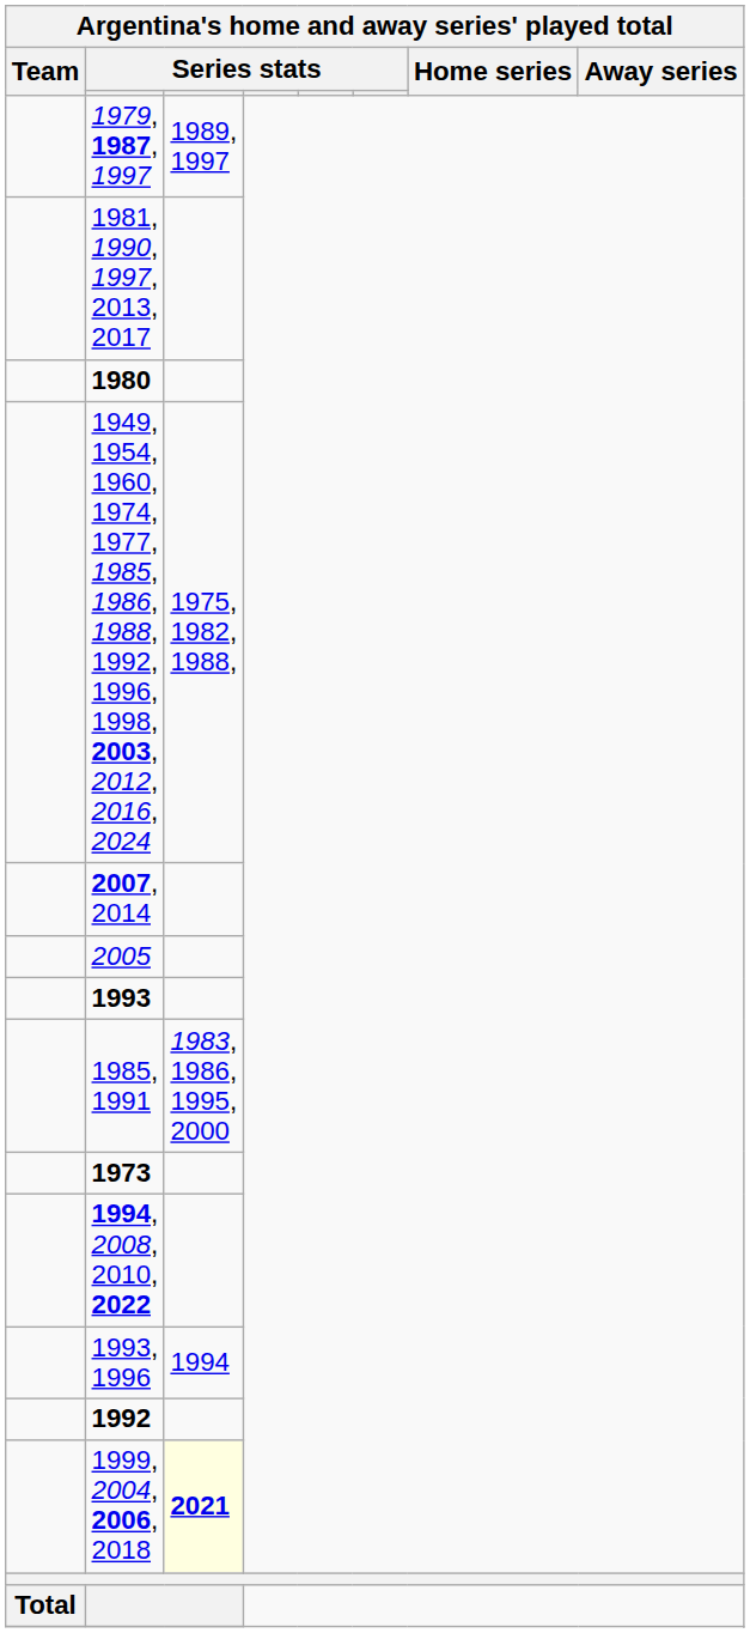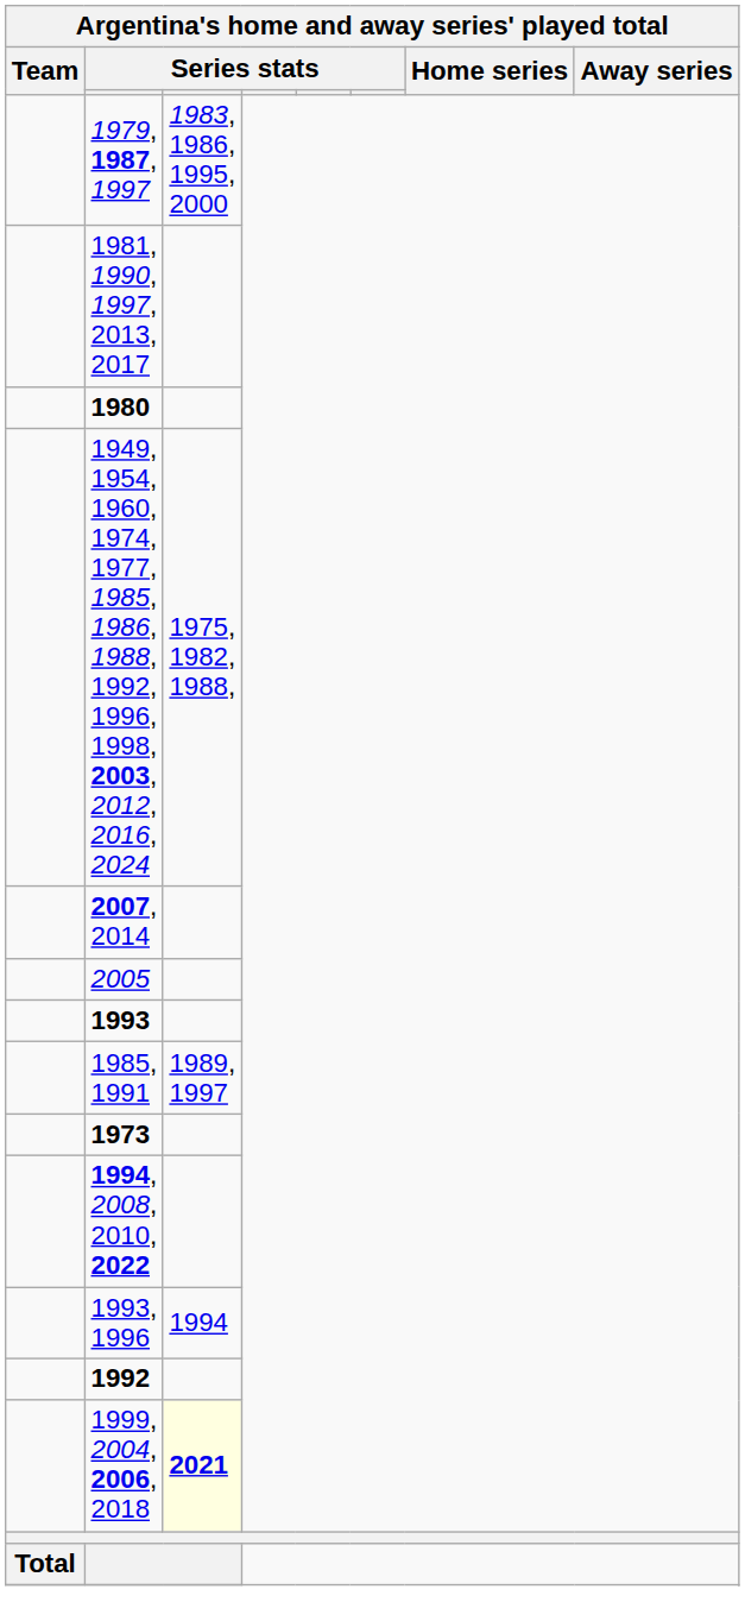 <table class="wikitable">
 <tr>
 <th colspan=8>Argentina's home and away series' played total</th>
 </tr>
 <tr>
 <th rowspan=2>Team</th>
 <th colspan=5>Series stats</th>
 <th rowspan=2>Home series</th>
 <th rowspan=2>Away series</th>
 </tr>
 <tr>
 <th style="width:30px; padding:1px;"></th>
 <th style="width:30px; padding:1px;"></th>
 <th style="width:30px; padding:1px;"></th>
 <th style="width:30px; padding:1px;"></th>
 <th style="width:30px; padding:1px;"></th>
 </tr>
 <tr>
 <td><br></td>
 <td><em><a href='#'>1979</a></em>, <strong><a href='#'>1987</a></strong>, <em><a href='#'>1997</a></em></td>
-<td><a href='#'>1989</a>, <a href='#'>1997</a></td>
+<td><em><a href='#'>1983</a></em>, <a href='#'>1986</a>, <a href='#'>1995</a>, <a href='#'>2000</a></td>
 </tr>
 <tr>
 <td><br></td>
 <td><a href='#'>1981</a>, <em><a href='#'>1990</a></em>, <em><a href='#'>1997</a></em>, <a href='#'>2013</a>, <a href='#'>2017</a></td>
 <td></td>
 </tr>
 <tr>
 <td><br></td>
 <td><strong>1980</strong></td>
 <td></td>
 </tr>
 <tr>
 <td><br></td>
 <td><a href='#'>1949</a>, <a href='#'>1954</a>, <a href='#'>1960</a>, <a href='#'>1974</a>, <a href='#'>1977</a>,<br><em><a href='#'>1985</a></em>, <em><a href='#'>1986</a></em>, <em><a href='#'>1988</a></em>, <a href='#'>1992</a>, <a href='#'>1996</a>,<br><a href='#'>1998</a>, <strong><a href='#'>2003</a></strong>, <em><a href='#'>2012</a></em>, <em><a href='#'>2016</a></em>, <em><a href='#'>2024</a></em></td>
 <td><a href='#'>1975</a>, <a href='#'>1982</a>, <a href='#'>1988</a>,</td>
 </tr>
 <tr>
 <td><br></td>
 <td><strong><a href='#'>2007</a></strong>, <a href='#'>2014</a></td>
 <td></td>
 </tr>
 <tr>
 <td><br></td>
 <td><em><a href='#'>2005</a></em></td>
 <td></td>
 </tr>
 <tr>
 <td><br></td>
 <td><strong>1993</strong></td>
 <td></td>
 </tr>
 <tr>
 <td><br></td>
 <td><a href='#'>1985</a>, <a href='#'>1991</a></td>
-<td><em><a href='#'>1983</a></em>, <a href='#'>1986</a>, <a href='#'>1995</a>, <a href='#'>2000</a></td>
+<td><a href='#'>1989</a>, <a href='#'>1997</a></td>
 </tr>
 <tr>
 <td><br></td>
 <td><strong>1973</strong></td>
 <td></td>
 </tr>
 <tr>
 <td><br></td>
 <td><strong><a href='#'>1994</a></strong>, <em><a href='#'>2008</a></em>, <a href='#'>2010</a>, <strong><a href='#'>2022</a></strong></td>
 <td></td>
 </tr>
 <tr>
 <td><br></td>
 <td><a href='#'>1993</a>, <a href='#'>1996</a></td>
 <td><a href='#'>1994</a></td>
 </tr>
 <tr>
 <td><br></td>
 <td><strong>1992</strong></td>
 <td></td>
 </tr>
 <tr>
 <td><br></td>
 <td><a href='#'>1999</a>, <em><a href='#'>2004</a></em>, <strong><a href='#'>2006</a></strong>, <a href='#'>2018</a></td>
 <td style="background: lightyellow;"><strong><a href='#'>2021</a></strong></td>
 </tr>
 <tr>
 <th colspan=8></th>
 </tr>
 <tr>
 <th>Total<br></th>
 <th colspan=2 style="font-size:85%; font-weight:normal;"></th>
 </tr>
 <tr>
 </tr>
 </table>
